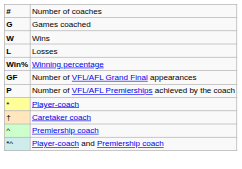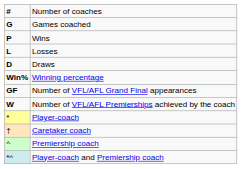 <table class="wikitable" style="font-size:80%;">
 <tr>
 <td><strong>#</strong></td>
 <td>Number of coaches</td>
 </tr>
 <tr>
 <td><strong>G</strong></td>
 <td>Games coached</td>
 </tr>
 <tr>
-<td><strong>W</strong></td>
+<td><strong>P</strong></td>
 <td>Wins</td>
 </tr>
 <tr>
 <td><strong>L</strong></td>
 <td>Losses</td>
+</tr>
+<tr>
+<td><strong>D</strong></td>
+<td>Draws</td>
 </tr>
 <tr>
 <td><strong>Win%</strong></td>
 <td><a href='#'>Winning percentage</a></td>
 </tr>
 <tr>
 <td><strong>GF</strong></td>
 <td>Number of <a href='#'>VFL/AFL Grand Final</a> appearances</td>
 </tr>
 <tr>
-<td><strong>P</strong></td>
+<td><strong>W</strong></td>
 <td>Number of <a href='#'>VFL/AFL Premierships</a> achieved by the coach</td>
 </tr>
 <tr>
 <td style="background-color:#FFFF99">*</td>
 <td><a href='#'>Player-coach</a></td>
 </tr>
 <tr>
 <td style="background-color:#ffe6bd">†</td>
 <td><a href='#'>Caretaker coach</a></td>
 </tr>
 <tr>
 <td style="background-color:#ccffcc">^</td>
 <td><a href='#'>Premiership coach</a></td>
 </tr>
 <tr>
 <td style="background-color:#CFECEC">*^</td>
 <td><a href='#'>Player-coach</a> and <a href='#'>Premiership coach</a></td>
 </tr>
 </table>
